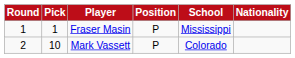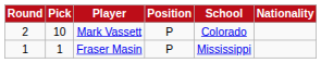 <table class="wikitable" style="font-size: 95%;">
 <tr>
 <th style="background:#BD0D18;color:#FFFFFF;">Round</th>
 <th style="background:#BD0D18;color:#FFFFFF;">Pick</th>
 <th style="background:#BD0D18;color:#FFFFFF;">Player</th>
 <th style="background:#BD0D18;color:#FFFFFF;">Position</th>
 <th style="background:#BD0D18;color:#FFFFFF;">School</th>
 <th style="background:#BD0D18;color:#FFFFFF;">Nationality</th>
 </tr>
 <tr align="center">
+<td align=center>2</td>
+<td>10</td>
+<td><a href='#'>Mark Vassett</a></td>
+<td>P</td>
+<td><a href='#'>Colorado</a></td>
+<td></td>
+</tr>
+<tr align="center">
 <td align=center>1</td>
 <td>1</td>
 <td><a href='#'>Fraser Masin</a></td>
 <td>P</td>
 <td><a href='#'>Mississippi</a></td>
 <td></td>
 </tr>
-<tr align="center">
-<td align=center>2</td>
-<td>10</td>
-<td><a href='#'>Mark Vassett</a></td>
-<td>P</td>
-<td><a href='#'>Colorado</a></td>
-<td></td>
-</tr>
 </table>
